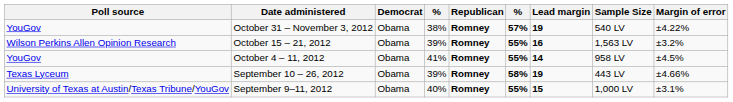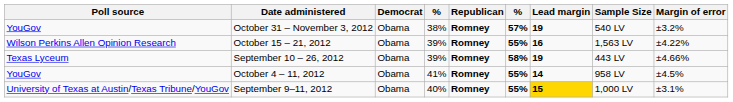 <table class="wikitable">
 <tr valign=bottom>
 <th>Poll source</th>
 <th>Date administered</th>
 <th>Democrat</th>
 <th>%</th>
 <th>Republican</th>
 <th>%</th>
 <th>Lead margin</th>
 <th>Sample Size</th>
 <th>Margin of error</th>
 </tr>
 <tr>
 <td><a href='#'>YouGov</a></td>
 <td>October 31 – November 3, 2012</td>
 <td>Obama</td>
 <td>38%</td>
 <td><strong>Romney</strong></td>
 <td><strong>57%</strong></td>
 <td><strong>19</strong></td>
 <td>540 LV</td>
-<td>±4.22%</td>
+<td>±3.2%</td>
 </tr>
 <tr>
 <td><a href='#'>Wilson Perkins Allen Opinion Research</a></td>
 <td>October 15 – 21, 2012</td>
 <td>Obama</td>
 <td>39%</td>
 <td><strong>Romney</strong></td>
 <td><strong>55%</strong></td>
 <td><strong>16</strong></td>
 <td>1,563 LV</td>
-<td>±3.2%</td>
+<td>±4.22%</td>
+</tr>
+<tr>
+<td><a href='#'>Texas Lyceum</a></td>
+<td>September 10 – 26, 2012</td>
+<td>Obama</td>
+<td>39%</td>
+<td><strong>Romney</strong></td>
+<td><strong>58%</strong></td>
+<td><strong>19</strong></td>
+<td>443 LV</td>
+<td>±4.66%</td>
 </tr>
 <tr>
 <td><a href='#'>YouGov</a></td>
 <td>October 4 – 11, 2012</td>
 <td>Obama</td>
 <td>41%</td>
 <td><strong>Romney</strong></td>
 <td><strong>55%</strong></td>
 <td><strong>14</strong></td>
 <td>958 LV</td>
 <td>±4.5%</td>
 </tr>
 <tr>
-<td><a href='#'>Texas Lyceum</a></td>
-<td>September 10 – 26, 2012</td>
-<td>Obama</td>
-<td>39%</td>
-<td><strong>Romney</strong></td>
-<td><strong>58%</strong></td>
-<td><strong>19</strong></td>
-<td>443 LV</td>
-<td>±4.66%</td>
-</tr>
-<tr>
 <td><a href='#'>University of Texas at Austin</a>/<a href='#'>Texas Tribune</a>/<a href='#'>YouGov</a></td>
 <td>September 9–11, 2012</td>
 <td>Obama</td>
 <td>40%</td>
 <td><strong>Romney</strong></td>
 <td><strong>55%</strong></td>
-<td><strong>15</strong></td>
+<td style="background: gold;"><strong>15</strong></td>
 <td>1,000 LV</td>
 <td>±3.1%</td>
 </tr>
 </table>
